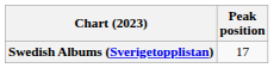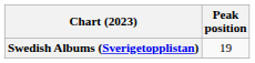 <table class="wikitable plainrowheaders" style="text-align:center">
 <tr>
 <th>Chart (2023)</th>
 <th>Peak<br>position</th>
 </tr>
 <tr>
 <th scope="row">Swedish Albums (<a href='#'>Sverigetopplistan</a>)</th>
-<td>17</td>
+<td>19</td>
 </tr>
 </table>
